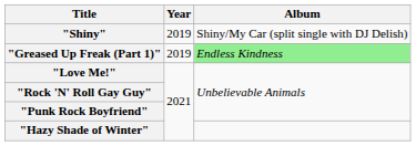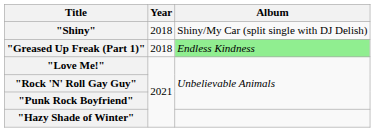 <table class="wikitable plainrowheaders">
 <tr>
 <th>Title</th>
 <th>Year</th>
 <th>Album</th>
 </tr>
 <tr>
 <th scope="row">"Shiny"</th>
-<td>2019</td>
+<td>2018</td>
 <td>Shiny/My Car (split single with DJ Delish)</td>
 </tr>
 <tr>
 <th scope="row">"Greased Up Freak (Part 1)"</th>
-<td>2019</td>
+<td>2018</td>
 <td style="background: lightgreen;"><em>Endless Kindness</em></td>
 </tr>
 <tr>
 <th scope="row">"Love Me!"</th>
 <td rowspan="4">2021</td>
 <td rowspan="3"><em>Unbelievable Animals</em></td>
 </tr>
 <tr>
 <th scope="row">"Rock 'N' Roll Gay Guy"</th>
 </tr>
 <tr>
 <th scope="row">"Punk Rock Boyfriend"<br></th>
 </tr>
 <tr>
 <th scope="row">"Hazy Shade of Winter"</th>
 <td></td>
 </tr>
 </table>
